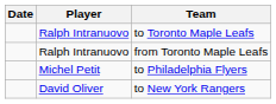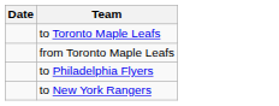 <table class="wikitable">
 <tr>
 <th>Date</th>
-<th>Player</th>
 <th>Team</th>
 </tr>
 <tr>
 <td></td>
-<td><a href='#'>Ralph Intranuovo</a></td>
 <td>to <a href='#'>Toronto Maple Leafs</a></td>
 </tr>
 <tr>
 <td></td>
-<td>Ralph Intranuovo</td>
 <td>from Toronto Maple Leafs</td>
 </tr>
 <tr>
 <td></td>
-<td><a href='#'>Michel Petit</a></td>
 <td>to <a href='#'>Philadelphia Flyers</a></td>
 </tr>
 <tr>
 <td></td>
-<td><a href='#'>David Oliver</a></td>
 <td>to <a href='#'>New York Rangers</a></td>
 </tr>
 </table>
